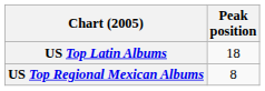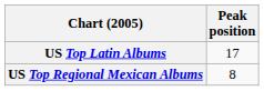 <table class="wikitable sortable plainrowheaders" style="text-align:center;">
 <tr>
 <th>Chart (2005)</th>
 <th>Peak<br>position</th>
 </tr>
 <tr>
 <th scope=row>US <em><a href='#'>Top Latin Albums</a></em></th>
-<td style="text-align:center;">18</td>
+<td style="text-align:center;">17</td>
 </tr>
 <tr>
 <th scope=row>US <em><a href='#'>Top Regional Mexican Albums</a></em></th>
 <td style="text-align:center;">8</td>
 </tr>
 </table>
